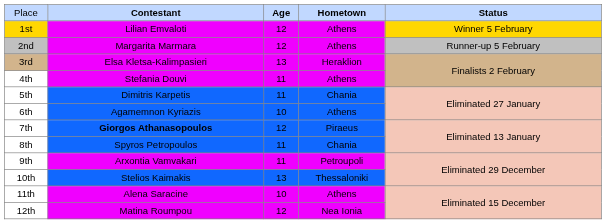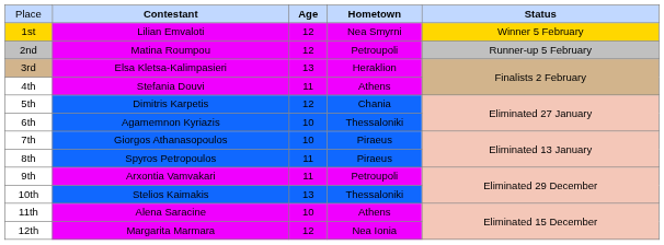 <table border="1" cellpadding="4" cellspacing="0" style="text-align:center; font-size:90%; width=60%; border-collapse:collapse">
 <tr style="background:#C1D8FF">
 <td width=5%>Place</td>
 <th width=25%>Contestant</th>
 <th width=4%;>Age</th>
 <th width=10%>Hometown</th>
 <th width=25%>Status</th>
 </tr>
 <tr>
 <td bgcolor="gold">1st</td>
 <td bgcolor="f000ff">Lilian Emvaloti</td>
 <td bgcolor="f000ff">12</td>
-<td bgcolor="f000ff">Athens</td>
+<td bgcolor="f000ff">Nea Smyrni</td>
 <td bgcolor="gold">Winner 5 February</td>
 </tr>
 <tr>
 <td bgcolor="silver">2nd</td>
-<td bgcolor="f000ff">Margarita Marmara</td>
+<td bgcolor="f000ff">Matina Roumpou</td>
 <td bgcolor="f000ff">12</td>
-<td bgcolor="f000ff">Athens</td>
+<td bgcolor="f000ff">Petroupoli</td>
 <td bgcolor="silver">Runner-up 5 February</td>
 </tr>
 <tr>
 <td bgcolor="tan">3rd</td>
 <td bgcolor="f000ff">Elsa Kletsa-Kalimpasieri</td>
 <td bgcolor="f000ff">13</td>
 <td bgcolor="f000ff">Heraklion</td>
 <td rowspan="2" bgcolor="tan">Finalists 2 February</td>
 </tr>
 <tr>
 <td>4th</td>
 <td bgcolor="f000ff">Stefania Douvi</td>
 <td bgcolor="f000ff">11</td>
 <td bgcolor="f000ff">Athens</td>
 </tr>
 <tr>
 <td>5th</td>
 <td bgcolor="1068ff">Dimitris Karpetis</td>
-<td bgcolor="1068ff">11</td>
+<td bgcolor="1068ff">12</td>
 <td bgcolor="1068ff">Chania</td>
 <td rowspan="2" bgcolor="#F4C7B8">Eliminated 27 January</td>
 </tr>
 <tr>
 <td>6th</td>
 <td bgcolor="1068ff">Agamemnon Kyriazis</td>
 <td bgcolor="1068ff">10</td>
-<td bgcolor="1068ff">Athens</td>
+<td bgcolor="1068ff">Thessaloniki</td>
 </tr>
 <tr>
 <td>7th</td>
-<td bgcolor="1068ff"><strong>Giorgos Athanasopoulos</strong></td>
-<td bgcolor="1068ff">12</td>
+<td bgcolor="1068ff">Giorgos Athanasopoulos</td>
+<td bgcolor="1068ff">10</td>
 <td bgcolor="1068ff">Piraeus</td>
 <td rowspan="2" bgcolor="#F4C7B8">Eliminated 13 January</td>
 </tr>
 <tr>
 <td>8th</td>
 <td bgcolor="1068ff">Spyros Petropoulos</td>
 <td bgcolor="1068ff">11</td>
-<td bgcolor="1068ff">Chania</td>
+<td bgcolor="1068ff">Piraeus</td>
 </tr>
 <tr>
 <td>9th</td>
 <td bgcolor="f000ff">Arxontia Vamvakari</td>
 <td bgcolor="f000ff">11</td>
 <td bgcolor="f000ff">Petroupoli</td>
 <td rowspan="2" bgcolor="#F4C7B8">Eliminated 29 December</td>
 </tr>
 <tr>
 <td>10th</td>
 <td bgcolor="1068ff">Stelios Kaimakis</td>
 <td bgcolor="1068ff">13</td>
 <td bgcolor="1068ff">Thessaloniki</td>
 </tr>
 <tr>
 <td>11th</td>
 <td bgcolor="f000ff">Alena Saracine</td>
 <td bgcolor="f000ff">10</td>
 <td bgcolor="f000ff">Athens</td>
 <td rowspan="2" bgcolor="#F4C7B8">Eliminated 15 December</td>
 </tr>
 <tr>
 <td>12th</td>
-<td bgcolor="f000ff">Matina Roumpou</td>
+<td bgcolor="f000ff">Margarita Marmara</td>
 <td bgcolor="f000ff">12</td>
 <td bgcolor="f000ff">Nea Ionia</td>
 </tr>
 </table>
